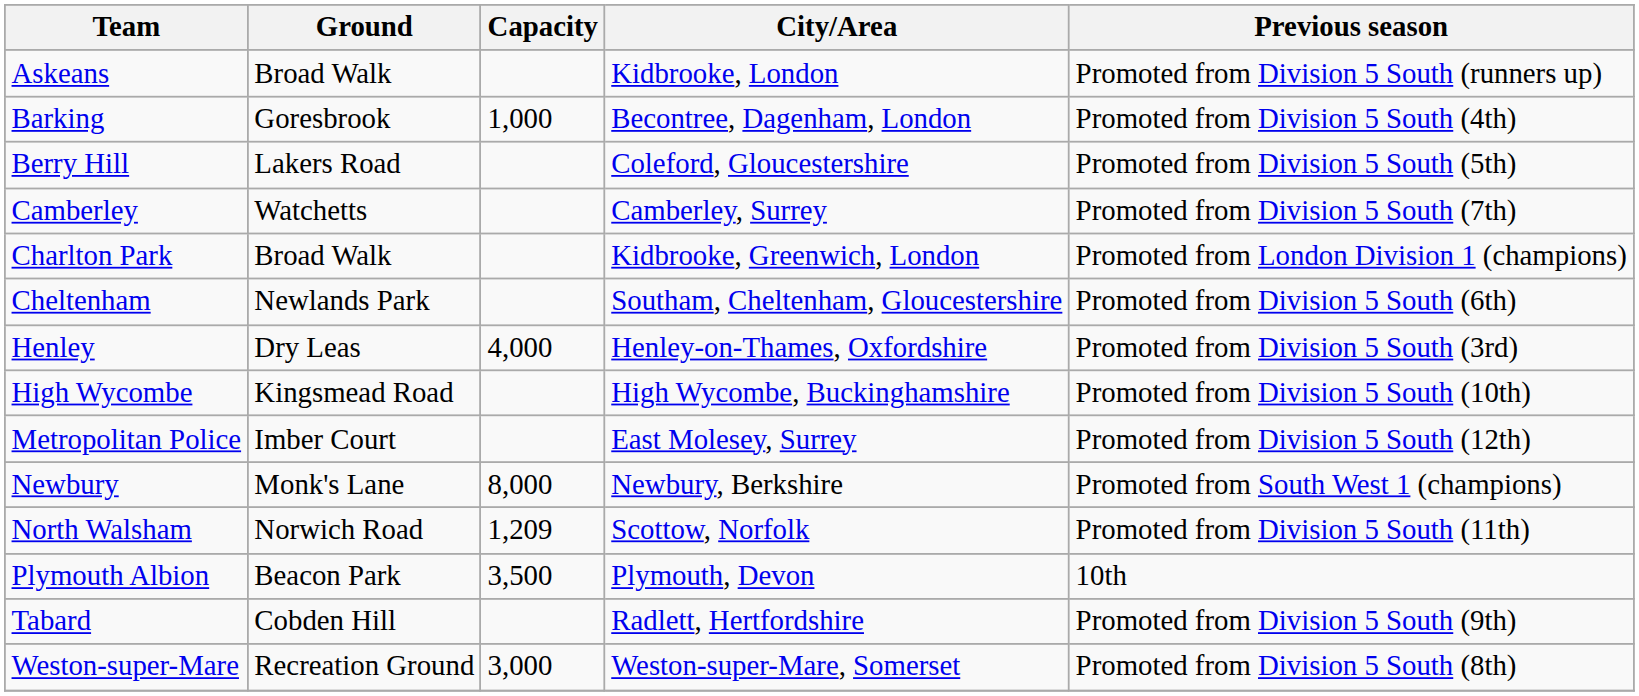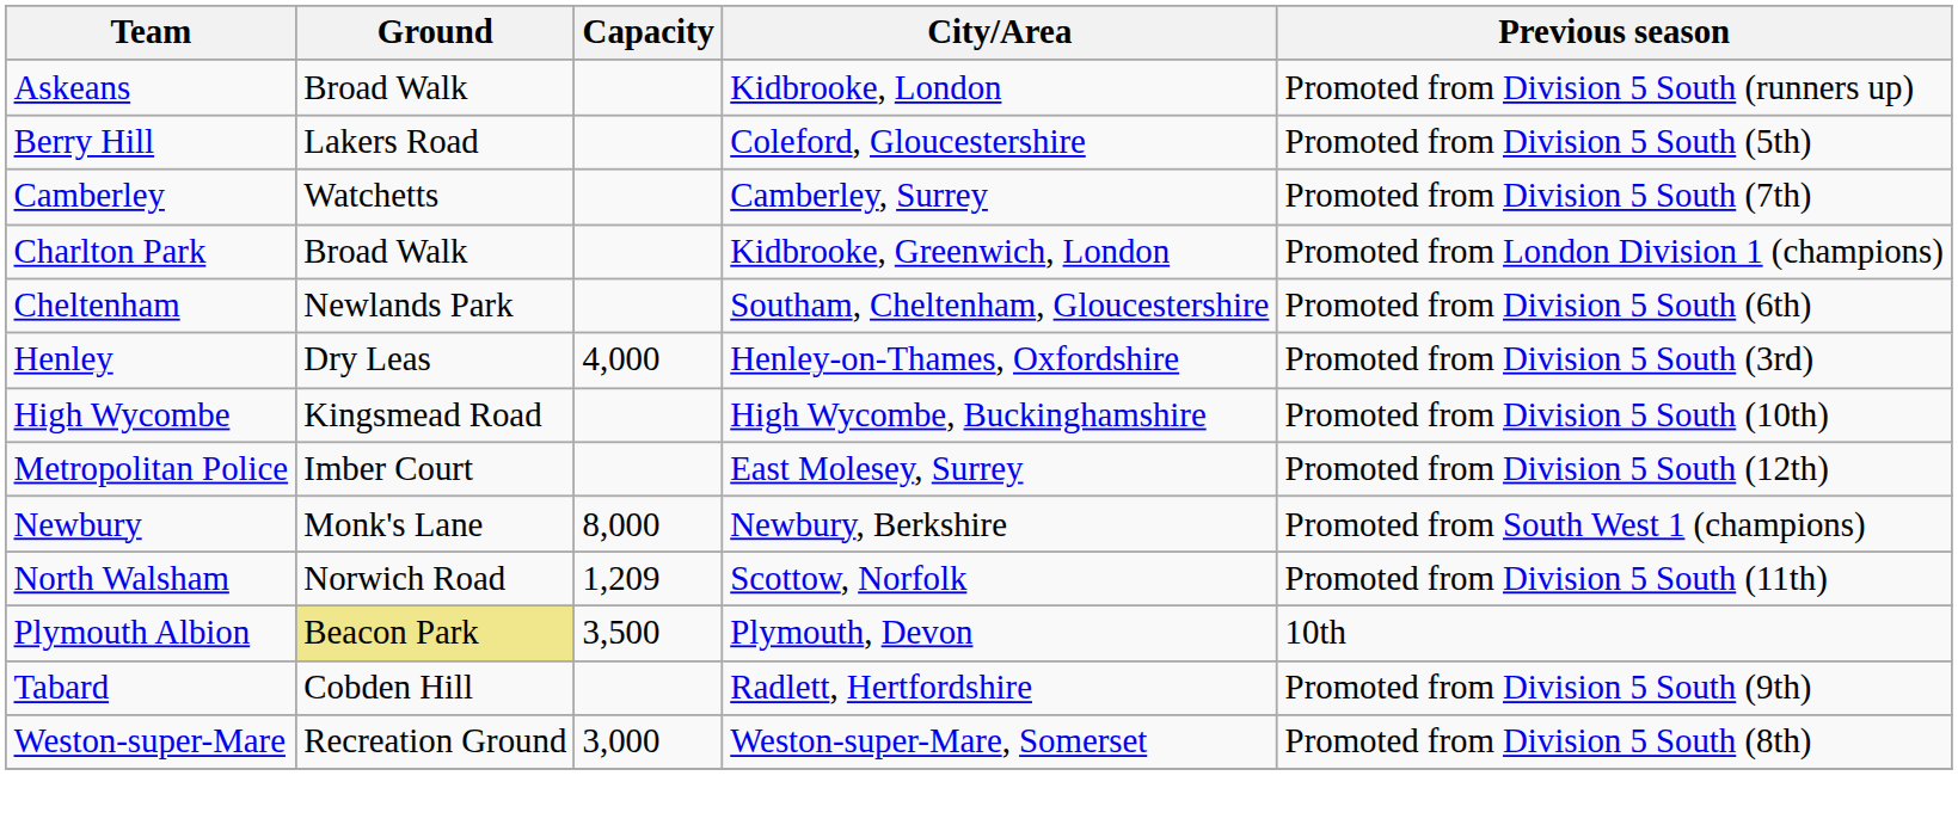 <table class="wikitable sortable">
 <tr>
 <th>Team</th>
 <th>Ground</th>
 <th>Capacity</th>
 <th>City/Area</th>
 <th>Previous season</th>
 </tr>
 <tr>
 <td><a href='#'>Askeans</a></td>
 <td>Broad Walk</td>
 <td></td>
 <td><a href='#'>Kidbrooke</a>, <a href='#'>London</a></td>
 <td>Promoted from <a href='#'>Division 5 South</a> (runners up)</td>
-</tr>
-<tr>
-<td><a href='#'>Barking</a></td>
-<td>Goresbrook</td>
-<td>1,000</td>
-<td><a href='#'>Becontree</a>, <a href='#'>Dagenham</a>, <a href='#'>London</a></td>
-<td>Promoted from <a href='#'>Division 5 South</a> (4th)</td>
 </tr>
 <tr>
 <td><a href='#'>Berry Hill</a></td>
 <td>Lakers Road</td>
 <td></td>
 <td><a href='#'>Coleford</a>, <a href='#'>Gloucestershire</a></td>
 <td>Promoted from <a href='#'>Division 5 South</a> (5th)</td>
 </tr>
 <tr>
 <td><a href='#'>Camberley</a></td>
 <td>Watchetts</td>
 <td></td>
 <td><a href='#'>Camberley</a>, <a href='#'>Surrey</a></td>
 <td>Promoted from <a href='#'>Division 5 South</a> (7th)</td>
 </tr>
 <tr>
 <td><a href='#'>Charlton Park</a></td>
 <td>Broad Walk</td>
 <td></td>
 <td><a href='#'>Kidbrooke</a>, <a href='#'>Greenwich</a>, <a href='#'>London</a></td>
 <td>Promoted from <a href='#'>London Division 1</a> (champions)</td>
 </tr>
 <tr>
 <td><a href='#'>Cheltenham</a></td>
 <td>Newlands Park</td>
 <td></td>
 <td><a href='#'>Southam</a>, <a href='#'>Cheltenham</a>, <a href='#'>Gloucestershire</a></td>
 <td>Promoted from <a href='#'>Division 5 South</a> (6th)</td>
 </tr>
 <tr>
 <td><a href='#'>Henley</a></td>
 <td>Dry Leas</td>
 <td>4,000</td>
 <td><a href='#'>Henley-on-Thames</a>, <a href='#'>Oxfordshire</a></td>
 <td>Promoted from <a href='#'>Division 5 South</a> (3rd)</td>
 </tr>
 <tr>
 <td><a href='#'>High Wycombe</a></td>
 <td>Kingsmead Road</td>
 <td></td>
 <td><a href='#'>High Wycombe</a>, <a href='#'>Buckinghamshire</a></td>
 <td>Promoted from <a href='#'>Division 5 South</a> (10th)</td>
 </tr>
 <tr>
 <td><a href='#'>Metropolitan Police</a></td>
 <td>Imber Court</td>
 <td></td>
 <td><a href='#'>East Molesey</a>, <a href='#'>Surrey</a></td>
 <td>Promoted from <a href='#'>Division 5 South</a> (12th)</td>
 </tr>
 <tr>
 <td><a href='#'>Newbury</a></td>
 <td>Monk's Lane</td>
 <td>8,000</td>
 <td><a href='#'>Newbury</a>, Berkshire</td>
 <td>Promoted from <a href='#'>South West 1</a> (champions)</td>
 </tr>
 <tr>
 <td><a href='#'>North Walsham</a></td>
 <td>Norwich Road</td>
 <td>1,209</td>
 <td><a href='#'>Scottow</a>, <a href='#'>Norfolk</a></td>
 <td>Promoted from <a href='#'>Division 5 South</a> (11th)</td>
 </tr>
 <tr>
 <td><a href='#'>Plymouth Albion</a></td>
-<td>Beacon Park</td>
+<td style="background: khaki;">Beacon Park</td>
 <td>3,500</td>
 <td><a href='#'>Plymouth</a>, <a href='#'>Devon</a></td>
 <td>10th</td>
 </tr>
 <tr>
 <td><a href='#'>Tabard</a></td>
 <td>Cobden Hill</td>
 <td></td>
 <td><a href='#'>Radlett</a>, <a href='#'>Hertfordshire</a></td>
 <td>Promoted from <a href='#'>Division 5 South</a> (9th)</td>
 </tr>
 <tr>
 <td><a href='#'>Weston-super-Mare</a></td>
 <td>Recreation Ground</td>
 <td>3,000</td>
 <td><a href='#'>Weston-super-Mare</a>, <a href='#'>Somerset</a></td>
 <td>Promoted from <a href='#'>Division 5 South</a> (8th)</td>
 </tr>
 <tr>
 </tr>
 </table>
